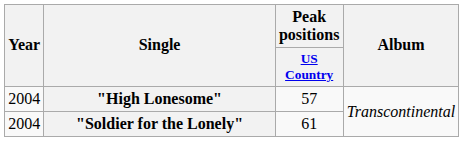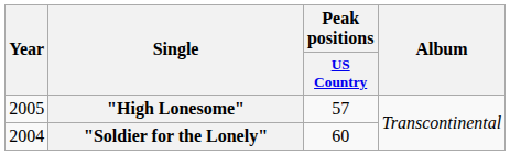 <table class="wikitable plainrowheaders" style="text-align:center;">
 <tr>
 <th rowspan="2">Year</th>
 <th rowspan="2" style="width:14em;">Single</th>
 <th colspan="1">Peak positions</th>
 <th rowspan="2">Album</th>
 </tr>
 <tr style="font-size:smaller;">
 <th width="60"><a href='#'>US Country</a><br></th>
 </tr>
 <tr>
-<td>2004</td>
+<td>2005</td>
 <th scope="row">"High Lonesome"</th>
 <td>57</td>
 <td align="left" rowspan="2"><em>Transcontinental</em></td>
 </tr>
 <tr>
 <td>2004</td>
 <th scope="row">"Soldier for the Lonely"</th>
-<td>61</td>
+<td>60</td>
 </tr>
 </table>
